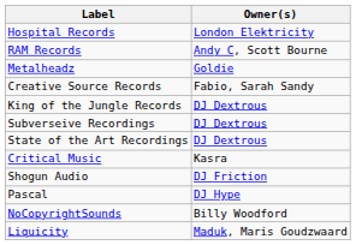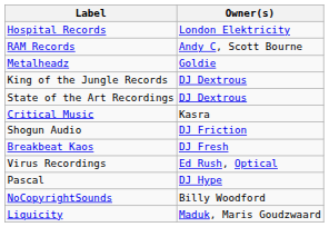 <table class="wikitable sortable">
 <tr>
 <th>Label</th>
 <th>Owner(s)</th>
 </tr>
 <tr>
 <td><a href='#'>Hospital Records</a></td>
 <td><a href='#'>London Elektricity</a></td>
 </tr>
 <tr>
 <td><a href='#'>RAM Records</a></td>
 <td><a href='#'>Andy C</a>, Scott Bourne</td>
 </tr>
 <tr>
 <td><a href='#'>Metalheadz</a></td>
 <td><a href='#'>Goldie</a></td>
 </tr>
 <tr>
-<td>Creative Source Records</td>
-<td>Fabio, Sarah Sandy</td>
-</tr>
-<tr>
 <td>King of the Jungle Records</td>
-<td><a href='#'>DJ Dextrous</a></td>
-</tr>
-<tr>
-<td>Subverseive Recordings</td>
 <td><a href='#'>DJ Dextrous</a></td>
 </tr>
 <tr>
 <td>State of the Art Recordings</td>
 <td><a href='#'>DJ Dextrous</a></td>
 </tr>
 <tr>
 <td><a href='#'>Critical Music</a></td>
 <td>Kasra</td>
 </tr>
 <tr>
 <td>Shogun Audio</td>
 <td><a href='#'>DJ Friction</a></td>
 </tr>
 <tr>
+<td><a href='#'>Breakbeat Kaos</a></td>
+<td><a href='#'>DJ Fresh</a></td>
+</tr>
+<tr>
+<td>Virus Recordings</td>
+<td><a href='#'>Ed Rush</a>, <a href='#'>Optical</a></td>
+</tr>
+<tr>
 <td>Pascal</td>
 <td><a href='#'>DJ Hype</a></td>
 </tr>
 <tr>
 <td><a href='#'>NoCopyrightSounds</a></td>
 <td>Billy Woodford</td>
 </tr>
 <tr>
 <td><a href='#'>Liquicity</a></td>
 <td><a href='#'>Maduk</a>, Maris Goudzwaard</td>
 </tr>
 </table>
